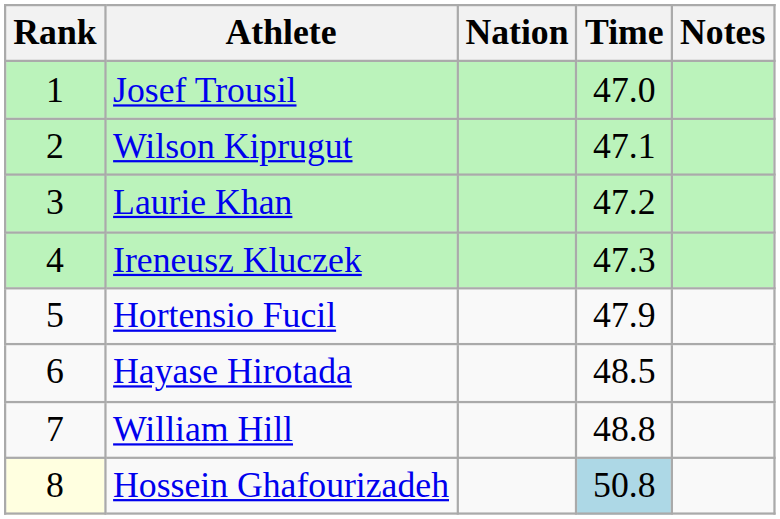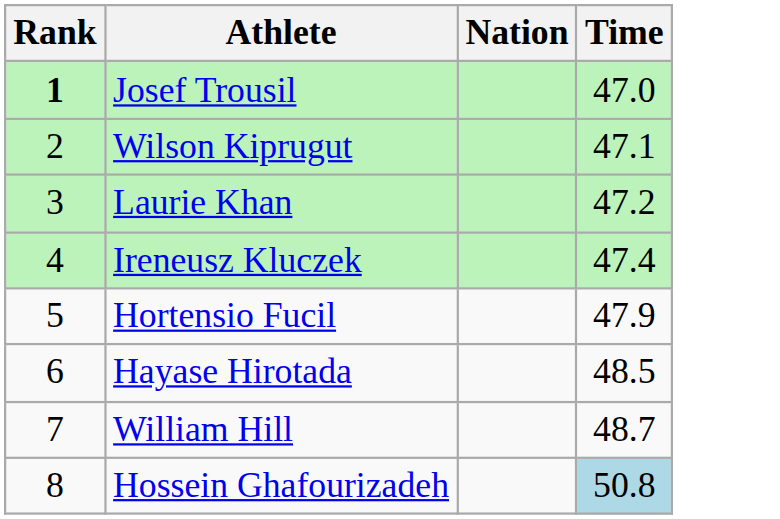 <table class="wikitable sortable" style="text-align:center">
 <tr>
 <th>Rank</th>
 <th>Athlete</th>
 <th>Nation</th>
 <th>Time</th>
-<th>Notes</th>
 </tr>
 <tr bgcolor=bbf3bb>
-<td>1</td>
+<td><strong>1</strong></td>
 <td align=left><a href='#'>Josef Trousil</a></td>
 <td align=left></td>
 <td>47.0</td>
-<td></td>
 </tr>
 <tr bgcolor=bbf3bb>
 <td>2</td>
 <td align=left><a href='#'>Wilson Kiprugut</a></td>
 <td align=left></td>
 <td>47.1</td>
-<td></td>
 </tr>
 <tr bgcolor=bbf3bb>
 <td>3</td>
 <td align=left><a href='#'>Laurie Khan</a></td>
 <td align=left></td>
 <td>47.2</td>
-<td></td>
 </tr>
 <tr bgcolor=bbf3bb>
 <td>4</td>
 <td align=left><a href='#'>Ireneusz Kluczek</a></td>
 <td align=left></td>
-<td>47.3</td>
-<td></td>
+<td>47.4</td>
 </tr>
 <tr>
 <td>5</td>
 <td align=left><a href='#'>Hortensio Fucil</a></td>
 <td align=left></td>
 <td>47.9</td>
-<td></td>
 </tr>
 <tr>
 <td>6</td>
 <td align=left><a href='#'>Hayase Hirotada</a></td>
 <td align=left></td>
 <td>48.5</td>
-<td></td>
 </tr>
 <tr>
 <td>7</td>
 <td align=left><a href='#'>William Hill</a></td>
 <td align=left></td>
-<td>48.8</td>
-<td></td>
+<td>48.7</td>
 </tr>
 <tr>
-<td style="background: lightyellow;">8</td>
+<td>8</td>
 <td align=left><a href='#'>Hossein Ghafourizadeh</a></td>
 <td align=left></td>
 <td style="background: lightblue;">50.8</td>
-<td></td>
 </tr>
 </table>
